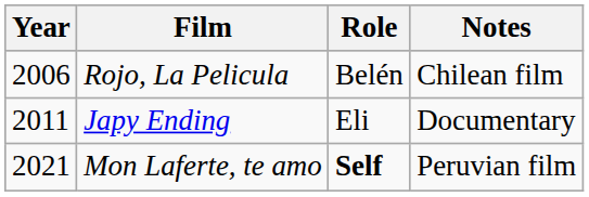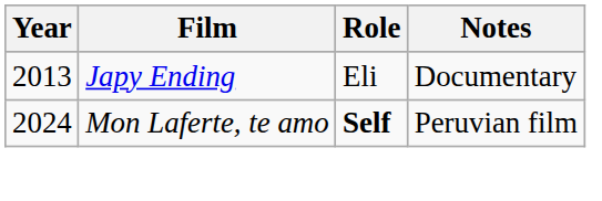 <table class="wikitable sortable">
 <tr>
 <th>Year</th>
 <th>Film</th>
 <th>Role</th>
 <th class="unsortable">Notes</th>
 </tr>
 <tr>
-<td>2006</td>
-<td><em>Rojo, La Pelicula</em></td>
-<td>Belén</td>
-<td>Chilean film</td>
-</tr>
-<tr>
-<td>2011</td>
+<td>2013</td>
 <td><em><a href='#'>Japy Ending</a></em></td>
 <td>Eli</td>
 <td>Documentary</td>
 </tr>
 <tr>
-<td>2021</td>
+<td>2024</td>
 <td><em>Mon Laferte, te amo</em></td>
 <td><strong>Self</strong></td>
 <td>Peruvian film</td>
 </tr>
 </table>
